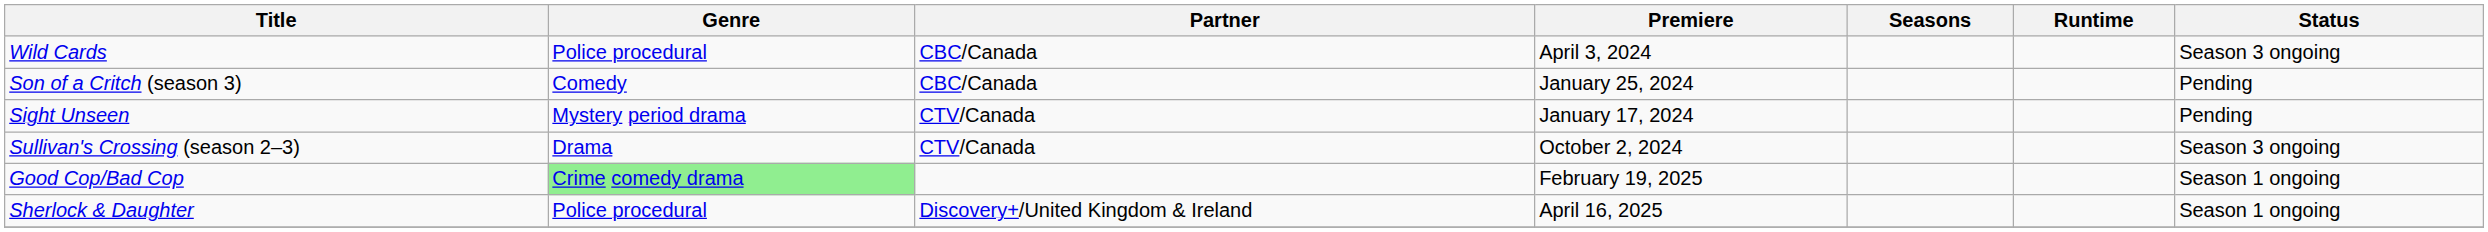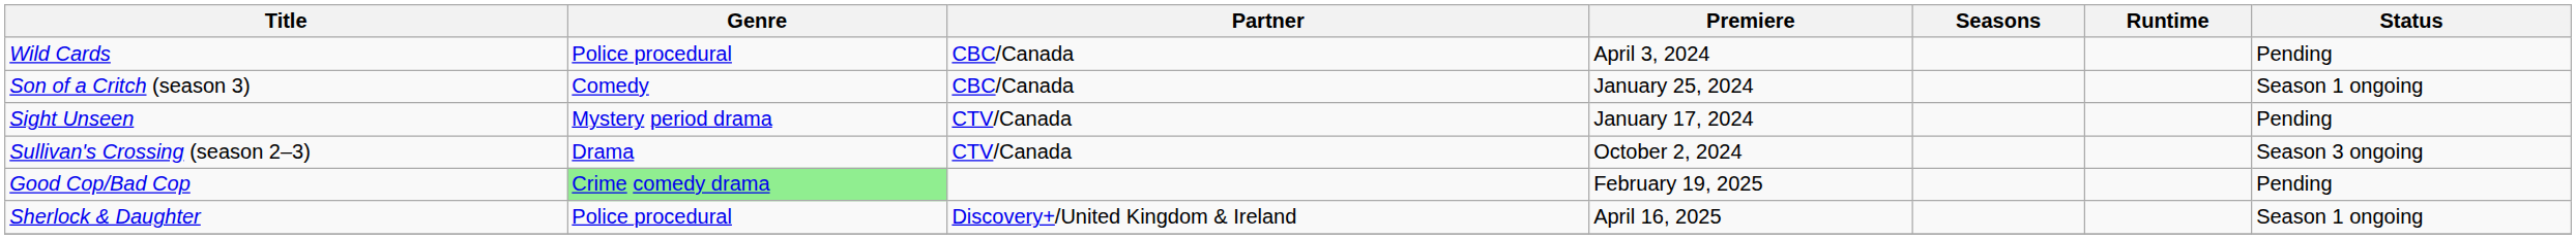 <table class="wikitable sortable" style="width:100%;">
 <tr>
 <th>Title</th>
 <th>Genre</th>
 <th>Partner</th>
 <th>Premiere</th>
 <th>Seasons</th>
 <th>Runtime</th>
 <th>Status</th>
 </tr>
 <tr>
 <td><em><a href='#'>Wild Cards</a></em></td>
 <td><a href='#'>Police procedural</a></td>
 <td><a href='#'>CBC</a>/Canada</td>
 <td>April 3, 2024</td>
 <td></td>
 <td></td>
-<td>Season 3 ongoing</td>
+<td>Pending</td>
 </tr>
 <tr>
 <td><em><a href='#'>Son of a Critch</a></em> (season 3)</td>
 <td><a href='#'>Comedy</a></td>
 <td><a href='#'>CBC</a>/Canada</td>
 <td>January 25, 2024</td>
 <td></td>
 <td></td>
-<td>Pending</td>
+<td>Season 1 ongoing</td>
 </tr>
 <tr>
 <td><em><a href='#'>Sight Unseen</a></em></td>
 <td><a href='#'>Mystery</a> <a href='#'>period drama</a></td>
 <td><a href='#'>CTV</a>/Canada</td>
 <td>January 17, 2024</td>
 <td></td>
 <td></td>
 <td>Pending</td>
 </tr>
 <tr>
 <td><em><a href='#'>Sullivan's Crossing</a></em> (season 2–3)</td>
 <td><a href='#'>Drama</a></td>
 <td><a href='#'>CTV</a>/Canada</td>
 <td>October 2, 2024</td>
 <td></td>
 <td></td>
 <td>Season 3 ongoing</td>
 </tr>
 <tr>
 <td><em><a href='#'>Good Cop/Bad Cop</a></em></td>
 <td style="background: lightgreen;"><a href='#'>Crime</a> <a href='#'>comedy drama</a></td>
 <td></td>
 <td>February 19, 2025</td>
 <td></td>
 <td></td>
-<td>Season 1 ongoing</td>
+<td>Pending</td>
 </tr>
 <tr>
 <td><em><a href='#'>Sherlock & Daughter</a></em></td>
 <td><a href='#'>Police procedural</a></td>
 <td><a href='#'>Discovery+</a>/United Kingdom & Ireland</td>
 <td>April 16, 2025</td>
 <td></td>
 <td></td>
 <td>Season 1 ongoing</td>
 </tr>
 <tr>
 </tr>
 </table>
